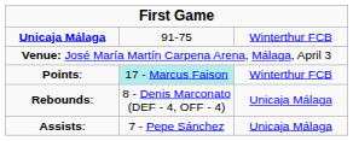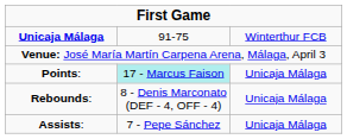 <table class=wikitable style="text-align:center">
 <tr>
 <td colspan=3><big><strong>First Game</strong></big></td>
 </tr>
 <tr>
 <td width=145><strong><a href='#'>Unicaja Málaga</a></strong> </td>
 <td width=145>91-75</td>
 <td width=145><a href='#'>Winterthur FCB</a> </td>
 </tr>
 <tr>
 <td colspan=3><strong>Venue:</strong> <a href='#'>José María Martín Carpena Arena</a>, <a href='#'>Málaga</a>, April 3</td>
 </tr>
 <tr>
 <td width=145><strong>Points</strong>:</td>
 <td width=145 style="background: paleturquoise;">17 - <a href='#'>Marcus Faison</a> </td>
-<td width=145><a href='#'>Winterthur FCB</a></td>
+<td width=145><a href='#'>Unicaja Málaga</a></td>
 </tr>
 <tr>
 <td width=145><strong>Rebounds</strong>:</td>
 <td width=145>8 - <a href='#'>Denis Marconato</a> <br> (DEF - 4, OFF - 4)</td>
 <td width=145><a href='#'>Unicaja Málaga</a></td>
 </tr>
 <tr>
 <td width=145><strong>Assists</strong>:</td>
 <td width=145>7 - <a href='#'>Pepe Sánchez</a> </td>
 <td width=145><a href='#'>Unicaja Málaga</a></td>
 </tr>
 </table>
